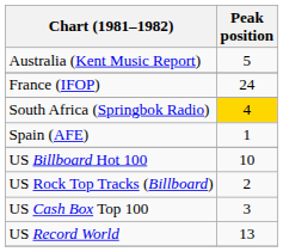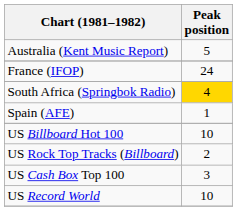 <table class="wikitable sortable">
 <tr>
 <th>Chart (1981–1982)</th>
 <th>Peak<br>position</th>
 </tr>
 <tr>
 <td>Australia (<a href='#'>Kent Music Report</a>)</td>
 <td align="center">5</td>
 </tr>
 <tr>
 </tr>
 <tr>
 </tr>
 <tr>
 </tr>
 <tr>
 <td>France (<a href='#'>IFOP</a>)</td>
 <td align="center">24</td>
 </tr>
 <tr>
 </tr>
 <tr>
 </tr>
 <tr>
 </tr>
 <tr>
 </tr>
 <tr>
 </tr>
 <tr>
 <td>South Africa (<a href='#'>Springbok Radio</a>)</td>
 <td align="center" style="background: gold;">4</td>
 </tr>
 <tr>
 <td>Spain (<a href='#'>AFE</a>)</td>
 <td align="center">1</td>
 </tr>
 <tr>
 </tr>
 <tr>
 </tr>
 <tr>
 </tr>
 <tr>
 <td>US <a href='#'><em>Billboard</em> Hot 100</a></td>
 <td align="center">10</td>
 </tr>
 <tr>
 <td>US <a href='#'>Rock Top Tracks</a> (<em><a href='#'>Billboard</a></em>)</td>
 <td align="center">2</td>
 </tr>
 <tr>
 <td>US <em><a href='#'>Cash Box</a></em> Top 100</td>
 <td align="center">3</td>
 </tr>
 <tr>
 <td>US <em><a href='#'>Record World</a></em></td>
-<td align="center">13</td>
+<td align="center">10</td>
 </tr>
 <tr>
 </tr>
 </table>
